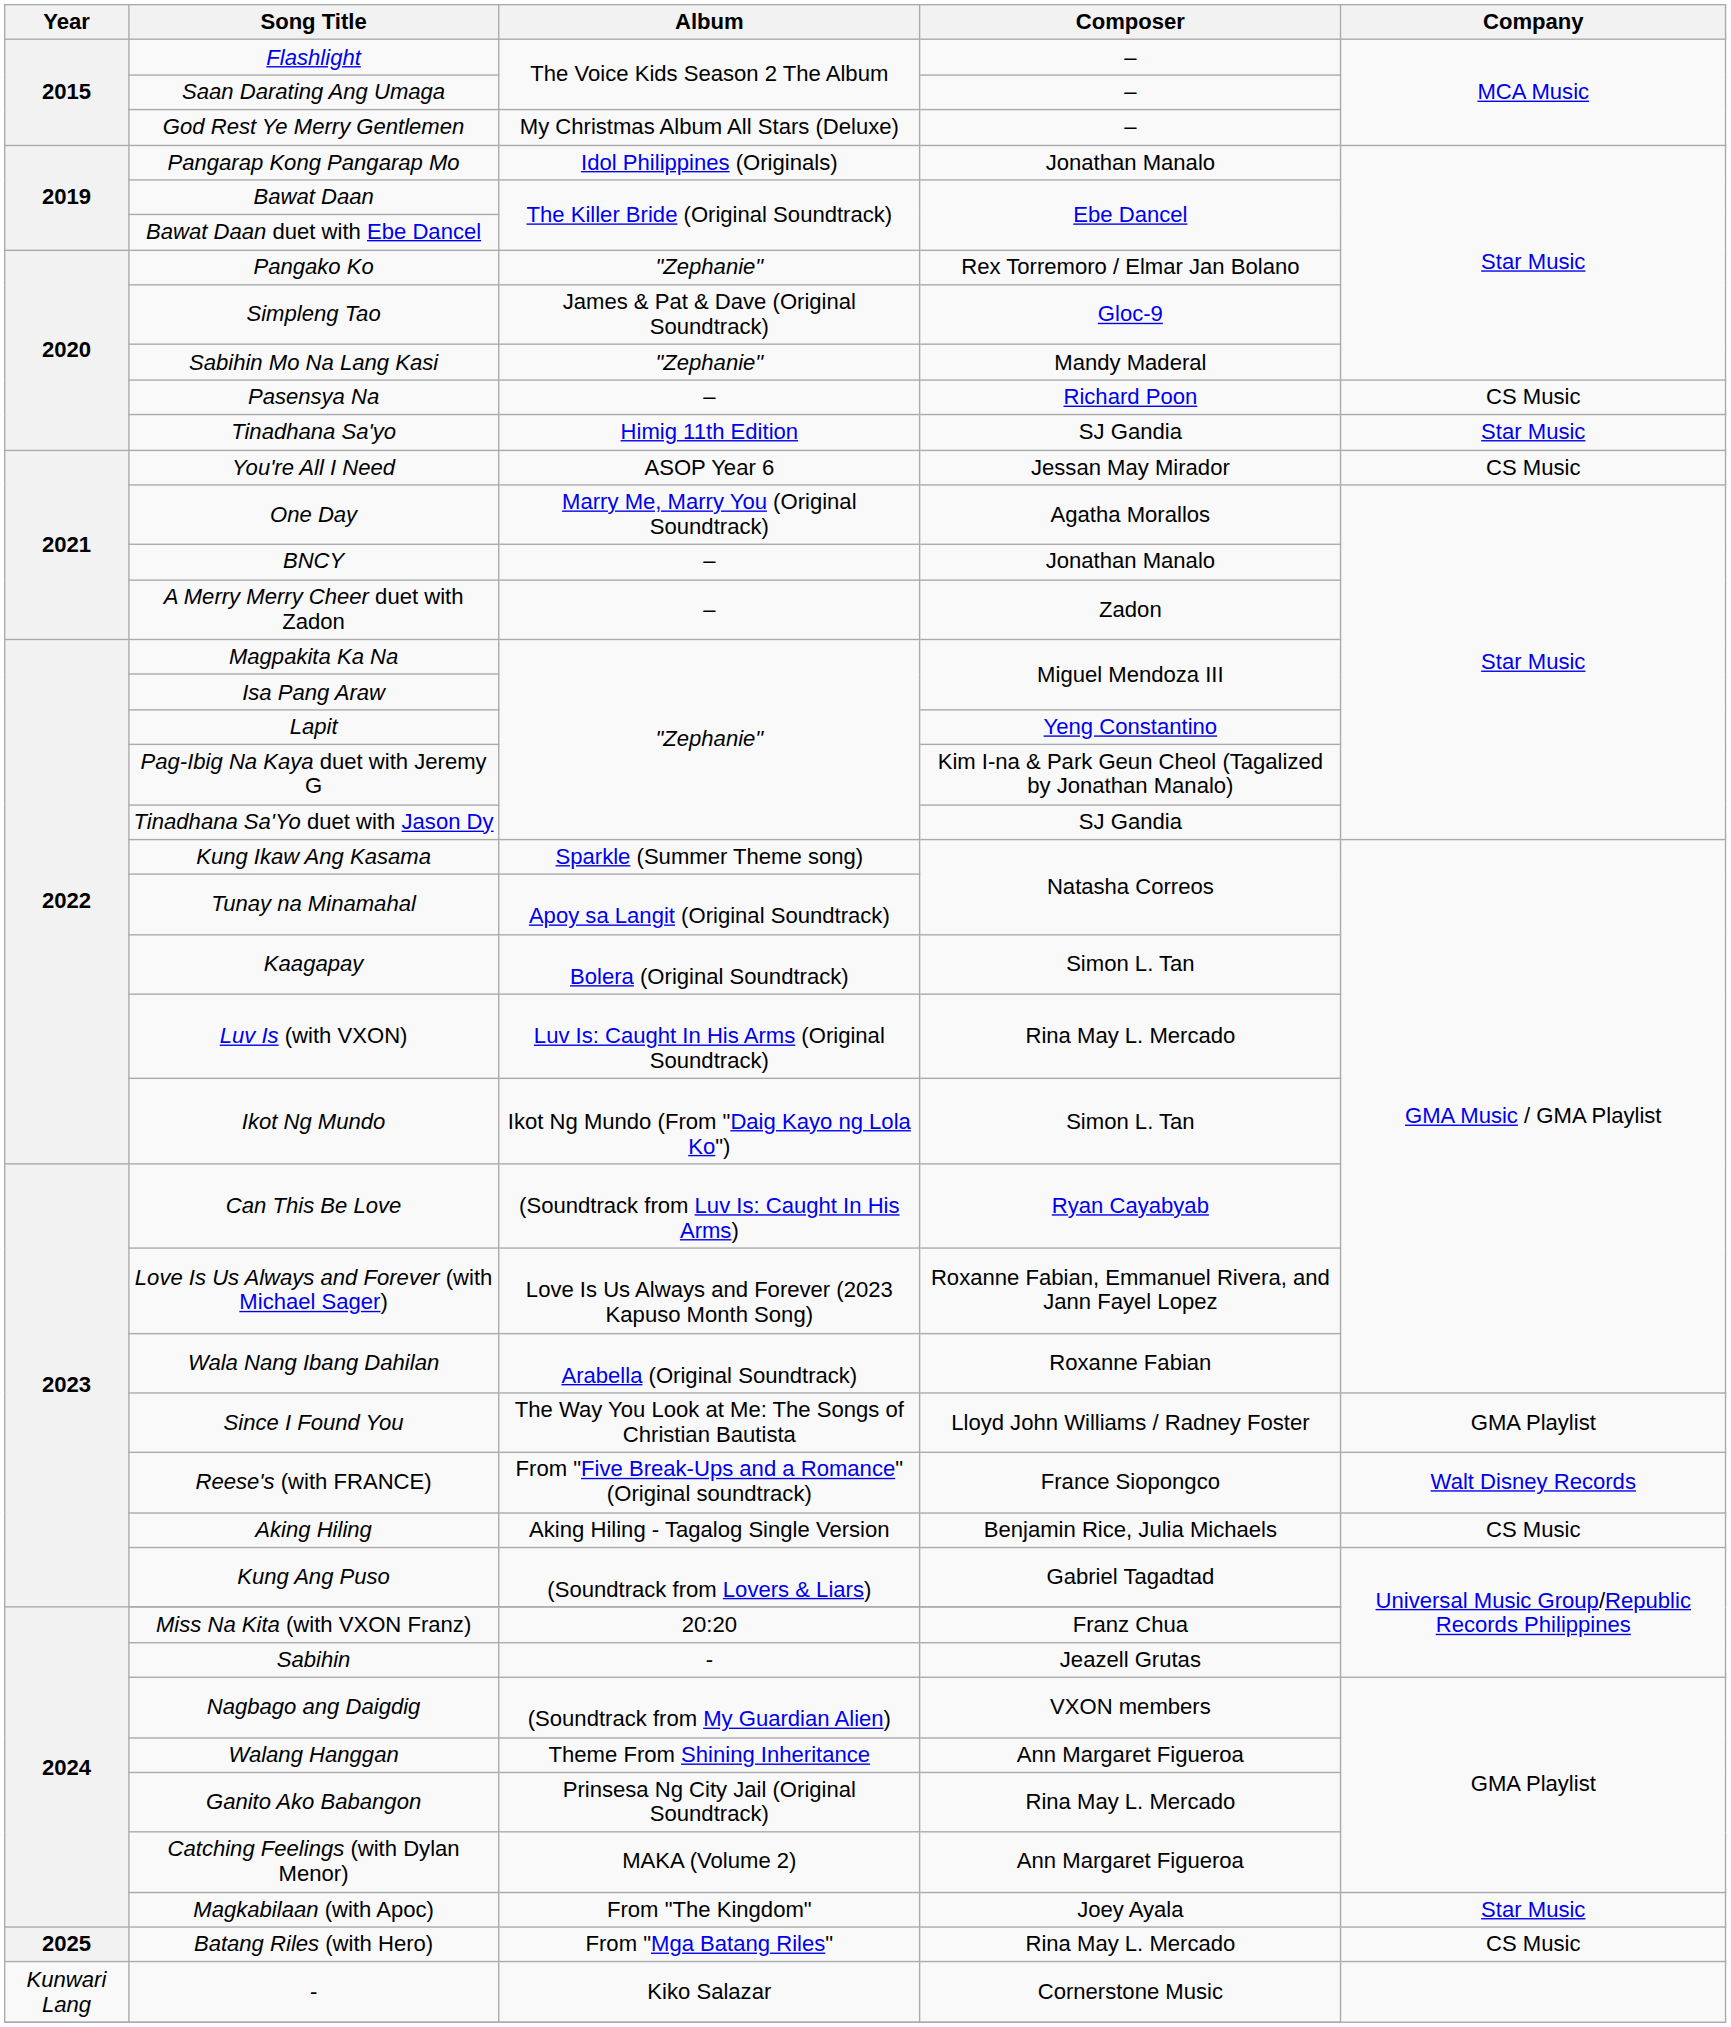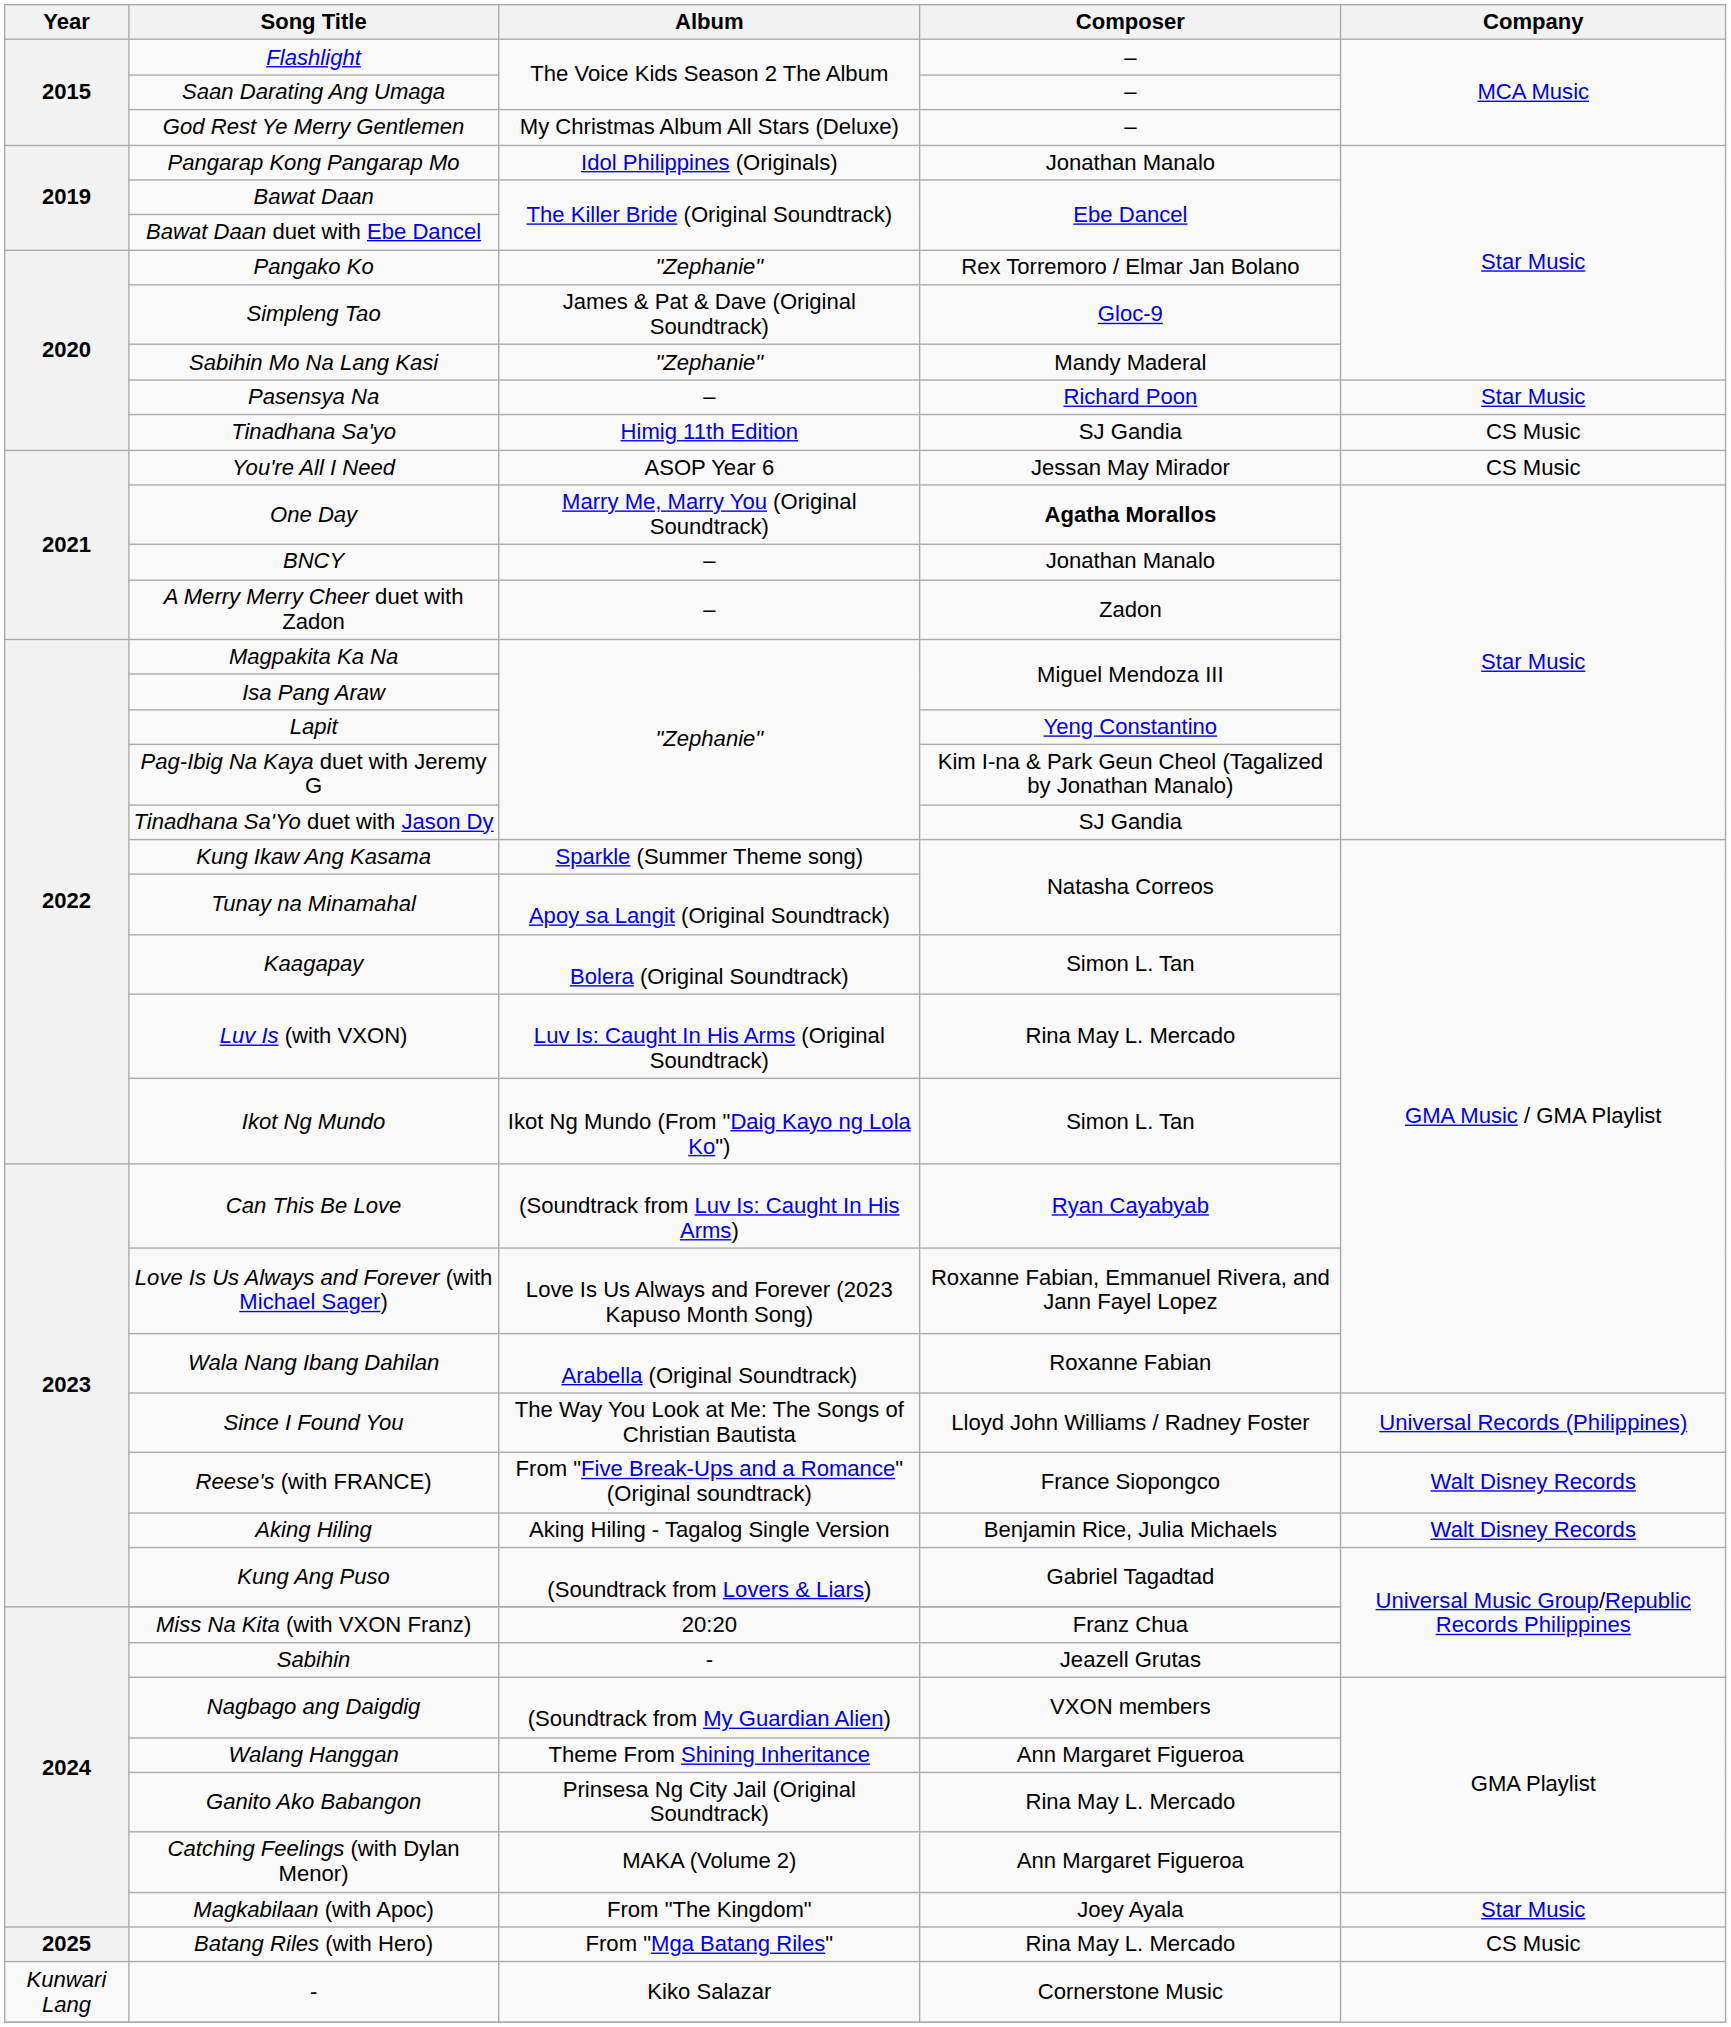 <table class="wikitable plainrowheaders" style="text-align:center;">
 <tr>
 <th scope="col">Year</th>
 <th scope="col">Song Title</th>
 <th scope="col">Album</th>
 <th scope="col">Composer</th>
 <th scope="col">Company</th>
 </tr>
 <tr>
 <th scope="row" rowspan="3">2015</th>
 <td><em><a href='#'>Flashlight</a></em></td>
 <td rowspan="2">The Voice Kids Season 2 The Album</td>
 <td>–</td>
 <td rowspan="3"><a href='#'>MCA Music</a></td>
 </tr>
 <tr>
 <td><em>Saan Darating Ang Umaga</em></td>
 <td>–</td>
 </tr>
 <tr>
 <td><em>God Rest Ye Merry Gentlemen</em></td>
 <td>My Christmas Album All Stars (Deluxe)</td>
 <td>–</td>
 </tr>
 <tr>
 <th scope="row" rowspan="3">2019</th>
 <td><em>Pangarap Kong Pangarap Mo</em></td>
 <td><a href='#'>Idol Philippines</a> (Originals)</td>
 <td>Jonathan Manalo</td>
 <td rowspan="6"><a href='#'>Star Music</a></td>
 </tr>
 <tr>
 <td><em>Bawat Daan</em></td>
 <td rowspan="2"><a href='#'>The Killer Bride</a> (Original Soundtrack)</td>
 <td rowspan="2"><a href='#'>Ebe Dancel</a></td>
 </tr>
 <tr>
 <td><em>Bawat Daan</em> duet with <a href='#'>Ebe Dancel</a></td>
 </tr>
 <tr>
 <th scope="row" rowspan="5">2020</th>
 <td><em>Pangako Ko</em></td>
 <td><em>"Zephanie"</em></td>
 <td>Rex Torremoro / Elmar Jan Bolano</td>
 </tr>
 <tr>
 <td><em>Simpleng Tao</em></td>
 <td>James & Pat & Dave (Original Soundtrack)</td>
 <td><a href='#'>Gloc-9</a></td>
 </tr>
 <tr>
 <td><em>Sabihin Mo Na Lang Kasi</em></td>
 <td><em>"Zephanie"</em></td>
 <td>Mandy Maderal</td>
 </tr>
 <tr>
 <td><em>Pasensya Na</em></td>
 <td>–</td>
 <td><a href='#'>Richard Poon</a></td>
-<td>CS Music</td>
+<td><a href='#'>Star Music</a></td>
 </tr>
 <tr>
 <td><em>Tinadhana Sa'yo</em></td>
 <td><a href='#'>Himig 11th Edition</a></td>
 <td>SJ Gandia</td>
-<td><a href='#'>Star Music</a></td>
+<td>CS Music</td>
 </tr>
 <tr>
 <th scope="row" rowspan="4">2021</th>
 <td><em>You're All I Need</em></td>
 <td>ASOP Year 6</td>
 <td>Jessan May Mirador</td>
 <td>CS Music</td>
 </tr>
 <tr>
 <td><em>One Day</em></td>
 <td><a href='#'>Marry Me, Marry You</a> (Original Soundtrack)</td>
-<td>Agatha Morallos</td>
+<td><strong>Agatha Morallos</strong></td>
 <td rowspan="8"><a href='#'>Star Music</a></td>
 </tr>
 <tr>
 <td><em>BNCY</em></td>
 <td>–</td>
 <td>Jonathan Manalo</td>
 </tr>
 <tr>
 <td><em>A Merry Merry Cheer</em> duet with Zadon</td>
 <td>–</td>
 <td>Zadon</td>
 </tr>
 <tr>
 <th scope="row" rowspan="10">2022</th>
 <td><em>Magpakita Ka Na</em></td>
 <td rowspan="5"><em>"Zephanie"</em></td>
 <td rowspan="2">Miguel Mendoza III</td>
 </tr>
 <tr>
 <td><em>Isa Pang Araw</em></td>
 </tr>
 <tr>
 <td><em>Lapit</em></td>
 <td><a href='#'>Yeng Constantino</a></td>
 </tr>
 <tr>
 <td><em>Pag-Ibig Na Kaya</em> duet with Jeremy G</td>
 <td>Kim I-na & Park Geun Cheol (Tagalized by Jonathan Manalo)</td>
 </tr>
 <tr>
 <td><em>Tinadhana Sa'Yo</em> duet with <a href='#'>Jason Dy</a></td>
 <td>SJ Gandia</td>
 </tr>
 <tr>
 <td><em>Kung Ikaw Ang Kasama</em></td>
 <td><a href='#'>Sparkle</a> (Summer Theme song)</td>
 <td rowspan="2">Natasha Correos</td>
 <td rowspan="8"><a href='#'>GMA Music</a> / GMA Playlist</td>
 </tr>
 <tr>
 <td><em>Tunay na Minamahal</em></td>
 <td><br><a href='#'>Apoy sa Langit</a> (Original Soundtrack)</td>
 </tr>
 <tr>
 <td><em>Kaagapay</em></td>
 <td><br><a href='#'>Bolera</a> (Original Soundtrack)</td>
 <td>Simon L. Tan</td>
 </tr>
 <tr>
 <td><em><a href='#'>Luv Is</a></em> (with VXON)</td>
 <td><br><a href='#'>Luv Is: Caught In His Arms</a> (Original Soundtrack)</td>
 <td>Rina May L. Mercado</td>
 </tr>
 <tr>
 <td><em>Ikot Ng Mundo</em></td>
 <td><br>Ikot Ng Mundo (From "<a href='#'>Daig Kayo ng Lola Ko</a>")</td>
 <td>Simon L. Tan</td>
 </tr>
 <tr>
 <th scope="row" rowspan="7">2023</th>
 <td><em>Can This Be Love</em></td>
 <td><br>(Soundtrack from <a href='#'>Luv Is: Caught In His Arms</a>)</td>
 <td><a href='#'>Ryan Cayabyab</a></td>
 </tr>
 <tr>
 <td><em>Love Is Us Always and Forever</em> (with <a href='#'>Michael Sager</a>)</td>
 <td><br>Love Is Us Always and Forever (2023 Kapuso Month Song)</td>
 <td>Roxanne Fabian, Emmanuel Rivera, and Jann Fayel Lopez</td>
 </tr>
 <tr>
 <td><em>Wala Nang Ibang Dahilan</em></td>
 <td><br><a href='#'>Arabella</a> (Original Soundtrack)</td>
 <td>Roxanne Fabian</td>
 </tr>
 <tr>
 <td><em>Since I Found You</em></td>
 <td>The Way You Look at Me: The Songs of Christian Bautista</td>
 <td>Lloyd John Williams / Radney Foster</td>
-<td>GMA Playlist</td>
+<td><a href='#'>Universal Records (Philippines)</a></td>
 </tr>
 <tr>
 <td><em>Reese's</em> (with FRANCE)</td>
 <td>From "<a href='#'>Five Break-Ups and a Romance</a>" (Original soundtrack)</td>
 <td>France Siopongco</td>
 <td><a href='#'>Walt Disney Records</a></td>
 </tr>
 <tr>
 <td><em>Aking Hiling</em></td>
 <td>Aking Hiling - Tagalog Single Version</td>
 <td>Benjamin Rice, Julia Michaels</td>
-<td>CS Music</td>
+<td><a href='#'>Walt Disney Records</a></td>
 </tr>
 <tr>
 <td><em>Kung Ang Puso</em></td>
 <td><br>(Soundtrack from <a href='#'>Lovers & Liars</a>)</td>
 <td>Gabriel Tagadtad</td>
 <td rowspan="4"><a href='#'>Universal Music Group</a>/<a href='#'>Republic Records Philippines</a></td>
 </tr>
 <tr>
 <th scope="row" rowspan="8">2024</th>
 </tr>
 <tr>
 <td><em>Miss Na Kita</em> (with VXON Franz)</td>
 <td>20:20</td>
 <td>Franz Chua</td>
 </tr>
 <tr>
 <td><em>Sabihin</em></td>
 <td>-</td>
 <td>Jeazell Grutas</td>
 </tr>
 <tr>
 <td><em>Nagbago ang Daigdig</em></td>
 <td><br>(Soundtrack from <a href='#'>My Guardian Alien</a>)</td>
 <td>VXON members</td>
 <td rowspan="4"  scope="row">GMA Playlist</td>
 </tr>
 <tr>
 <td><em>Walang Hanggan</em></td>
 <td>Theme From <a href='#'>Shining Inheritance</a></td>
 <td>Ann Margaret Figueroa</td>
 </tr>
 <tr>
 <td><em>Ganito Ako Babangon</em></td>
 <td>Prinsesa Ng City Jail (Original Soundtrack)</td>
 <td>Rina May L. Mercado</td>
 </tr>
 <tr>
 <td><em>Catching Feelings</em> (with Dylan Menor)</td>
 <td>MAKA (Volume 2)</td>
 <td>Ann Margaret Figueroa</td>
 </tr>
 <tr>
 <td><em>Magkabilaan</em> (with Apoc)</td>
 <td>From "The Kingdom"</td>
 <td>Joey Ayala</td>
 <td><a href='#'>Star Music</a></td>
 </tr>
 <tr>
 <th scope="row">2025</th>
 <td><em>Batang Riles</em> (with Hero)</td>
 <td>From "<a href='#'>Mga Batang Riles</a>"</td>
 <td>Rina May L. Mercado</td>
 <td>CS Music</td>
 </tr>
 <tr>
 <td><em>Kunwari Lang</em></td>
 <td>-</td>
 <td>Kiko Salazar</td>
 <td>Cornerstone Music</td>
 </tr>
 <tr>
 </tr>
 </table>
